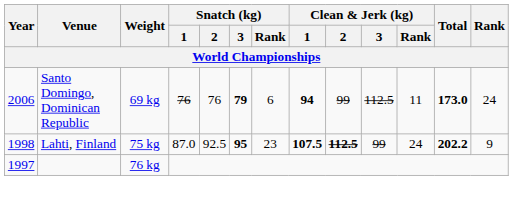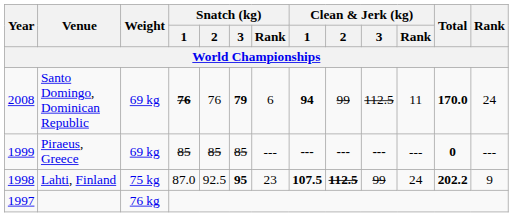 <table class = "wikitable" style="text-align:center;">
 <tr>
 <th rowspan=2 width=40>Year</th>
 <th rowspan=2 width=250>Venue</th>
 <th rowspan=2 width=60>Weight</th>
 <th colspan=4>Snatch (kg)</th>
 <th colspan=4>Clean & Jerk (kg)</th>
 <th rowspan=2 width=40>Total</th>
 <th rowspan=2 width=40>Rank</th>
 </tr>
 <tr>
 <th width=40>1</th>
 <th width=40>2</th>
 <th width=40>3</th>
 <th width=40>Rank</th>
 <th width=40>1</th>
 <th width=40>2</th>
 <th width=40>3</th>
 <th width=40>Rank</th>
 </tr>
 <tr>
 <th colspan=13><a href='#'>World Championships</a></th>
 </tr>
 <tr>
-<td><a href='#'>2006</a></td>
+<td><a href='#'>2008</a></td>
 <td align=left> <a href='#'>Santo Domingo</a>, <a href='#'>Dominican Republic</a></td>
 <td><a href='#'>69 kg</a></td>
-<td><s> 76</s></td>
+<td><strong><s> 76</s></strong></td>
 <td>76</td>
 <td><strong>79</strong></td>
 <td>6</td>
 <td><strong>94</strong></td>
 <td><s> 99</s></td>
 <td><s>112.5</s></td>
 <td>11</td>
-<td><strong>173.0</strong></td>
+<td><strong>170.0</strong></td>
 <td>24</td>
+</tr>
+<tr>
+<td><a href='#'>1999</a></td>
+<td align=left> <a href='#'>Piraeus</a>, <a href='#'>Greece</a></td>
+<td><a href='#'>69 kg</a></td>
+<td><s>85</s></td>
+<td><s>85</s></td>
+<td><s>85</s></td>
+<td>---</td>
+<td><strong>---</strong></td>
+<td><strong>---</strong></td>
+<td><strong>---</strong></td>
+<td>---</td>
+<td><strong>0</strong></td>
+<td>---</td>
 </tr>
 <tr>
 <td><a href='#'>1998</a></td>
 <td align=left> <a href='#'>Lahti</a>, <a href='#'>Finland</a></td>
 <td><a href='#'>75 kg</a></td>
 <td>87.0</td>
 <td>92.5</td>
 <td><strong>95</strong></td>
 <td>23</td>
 <td><strong>107.5</strong></td>
 <td><strong><s>112.5</s></strong></td>
 <td><s> 99</s></td>
 <td>24</td>
 <td><strong>202.2</strong></td>
 <td>9</td>
 </tr>
 <tr>
 <td><a href='#'>1997</a></td>
 <td></td>
 <td><a href='#'>76 kg</a></td>
 </tr>
 </table>
